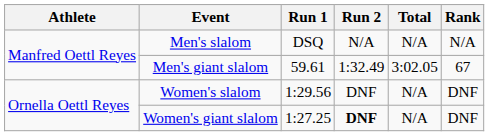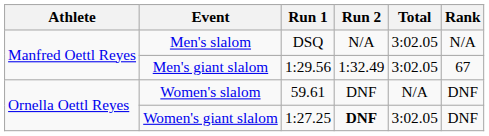 <table class="wikitable" style="font-size:90%">
 <tr>
 <th>Athlete</th>
 <th>Event</th>
 <th>Run 1</th>
 <th>Run 2</th>
 <th>Total</th>
 <th>Rank</th>
 </tr>
 <tr>
 <td rowspan=2><a href='#'>Manfred Oettl Reyes</a></td>
 <td align="center"><a href='#'>Men's slalom</a></td>
 <td align="center">DSQ</td>
 <td align="center">N/A</td>
-<td align="center">N/A</td>
+<td align="center">3:02.05</td>
 <td align="center">N/A</td>
 </tr>
 <tr>
 <td align="center"><a href='#'>Men's giant slalom</a></td>
-<td align="center">59.61</td>
+<td align="center">1:29.56</td>
 <td align="center">1:32.49</td>
 <td align="center">3:02.05</td>
 <td align="center">67</td>
 </tr>
 <tr>
 <td rowspan=2><a href='#'>Ornella Oettl Reyes</a></td>
 <td align="center"><a href='#'>Women's slalom</a></td>
-<td align="center">1:29.56</td>
+<td align="center">59.61</td>
 <td align="center">DNF</td>
 <td align="center">N/A</td>
 <td align="center">DNF</td>
 </tr>
 <tr>
 <td align="center"><a href='#'>Women's giant slalom</a></td>
 <td align="center">1:27.25</td>
 <td align="center"><strong>DNF</strong></td>
-<td align="center">N/A</td>
+<td align="center">3:02.05</td>
 <td align="center">DNF</td>
 </tr>
 </table>
